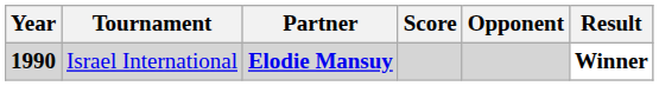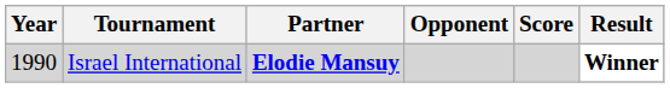 <table class="sortable wikitable" style="font-size: 90%;">
 <tr>
 <th>Year</th>
 <th>Tournament</th>
 <th>Partner</th>
+<th>Opponent</th>
 <th>Score</th>
-<th>Opponent</th>
 <th>Result</th>
 </tr>
 <tr style="background:#D5D5D5">
-<td align="center"><strong>1990</strong></td>
+<td align="center">1990</td>
 <td align="left"><a href='#'>Israel International</a></td>
 <td align="left"><strong> <a href='#'>Elodie Mansuy</a></strong></td>
 <td align="left"></td>
 <td align="left"></td>
 <td style="text-align:left; background:white"><strong> Winner</strong></td>
 </tr>
 </table>
